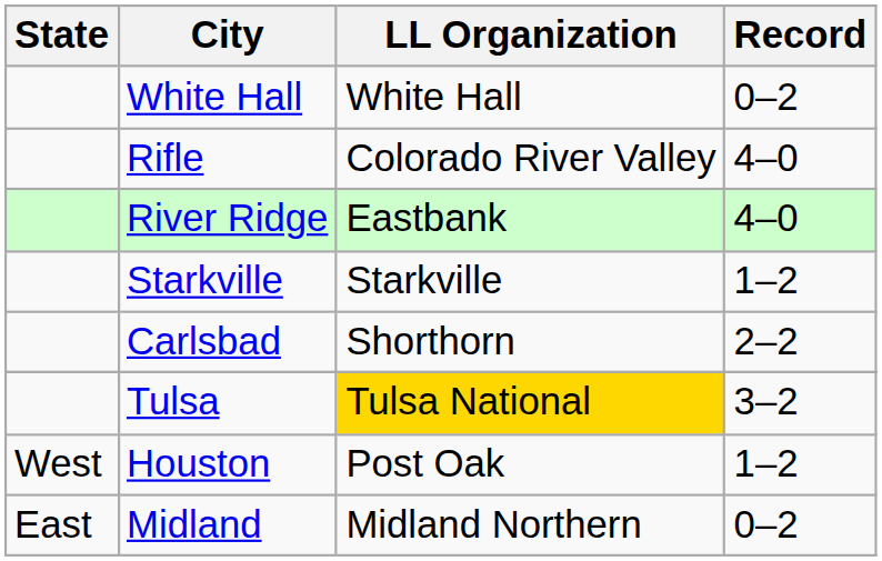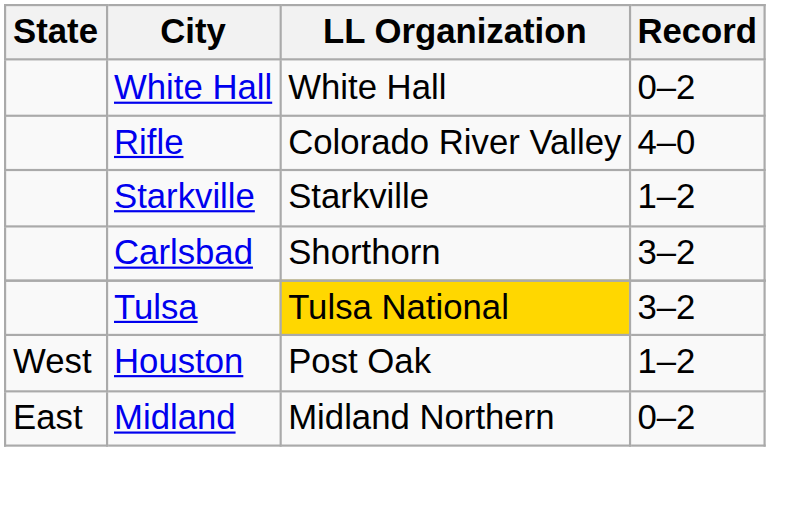 <table class="wikitable">
 <tr>
 <th>State</th>
 <th>City</th>
 <th>LL Organization</th>
 <th>Record</th>
 </tr>
 <tr>
 <td><strong></strong></td>
 <td><a href='#'>White Hall</a></td>
 <td>White Hall</td>
 <td>0–2</td>
 </tr>
 <tr>
 <td><strong></strong></td>
 <td><a href='#'>Rifle</a></td>
 <td>Colorado River Valley</td>
 <td>4–0</td>
 </tr>
-<tr bgcolor="ccffcc">
-<td><strong></strong></td>
-<td><a href='#'>River Ridge</a></td>
-<td>Eastbank</td>
-<td>4–0</td>
-</tr>
 <tr>
 <td><strong></strong></td>
 <td><a href='#'>Starkville</a></td>
 <td>Starkville</td>
 <td>1–2</td>
 </tr>
 <tr>
 <td><strong></strong></td>
 <td><a href='#'>Carlsbad</a></td>
 <td>Shorthorn</td>
-<td>2–2</td>
+<td>3–2</td>
 </tr>
 <tr>
 </tr>
 <tr>
 <td><strong></strong></td>
 <td><a href='#'>Tulsa</a></td>
 <td style="background: gold;">Tulsa National</td>
 <td>3–2</td>
 </tr>
 <tr>
 <td><strong></strong> West</td>
 <td><a href='#'>Houston</a></td>
 <td>Post Oak</td>
 <td>1–2</td>
 </tr>
 <tr>
 <td><strong></strong> East</td>
 <td><a href='#'>Midland</a></td>
 <td>Midland Northern</td>
 <td>0–2</td>
 </tr>
 </table>
